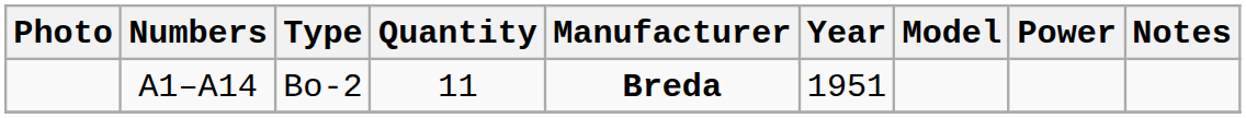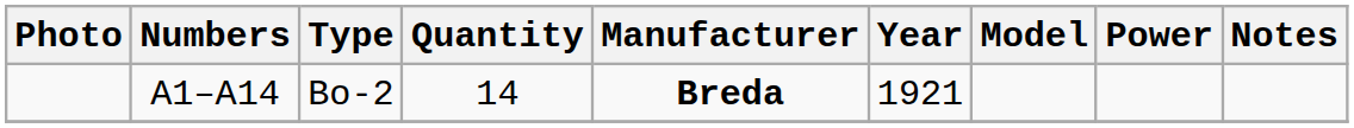 <table class="wikitable" style=text-align:center>
 <tr>
 <th>Photo</th>
 <th>Numbers</th>
 <th>Type</th>
 <th>Quantity</th>
 <th>Manufacturer</th>
 <th>Year</th>
 <th>Model</th>
 <th>Power</th>
 <th>Notes</th>
 </tr>
 <tr>
 <td></td>
 <td>A1–A14</td>
 <td>Bo-2</td>
-<td>11</td>
+<td>14</td>
 <td><strong>Breda</strong></td>
-<td>1951</td>
+<td>1921</td>
 <td></td>
 <td></td>
 <td></td>
 </tr>
 <tr>
 </tr>
 </table>
